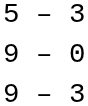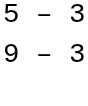 <table style="text-align:center">
 <tr>
 <th width=200></th>
 <th width=100></th>
 <th width=200></th>
 </tr>
 <tr>
 <td align=right><strong></strong></td>
 <td>5 – 3</td>
 <td align=left></td>
 </tr>
 <tr>
 <td align=right><strong></strong></td>
-<td>9 – 0</td>
-<td align=left></td>
-</tr>
-<tr>
-<td align=right><strong></strong></td>
 <td>9 – 3</td>
 <td align=left></td>
 </tr>
 </table>
